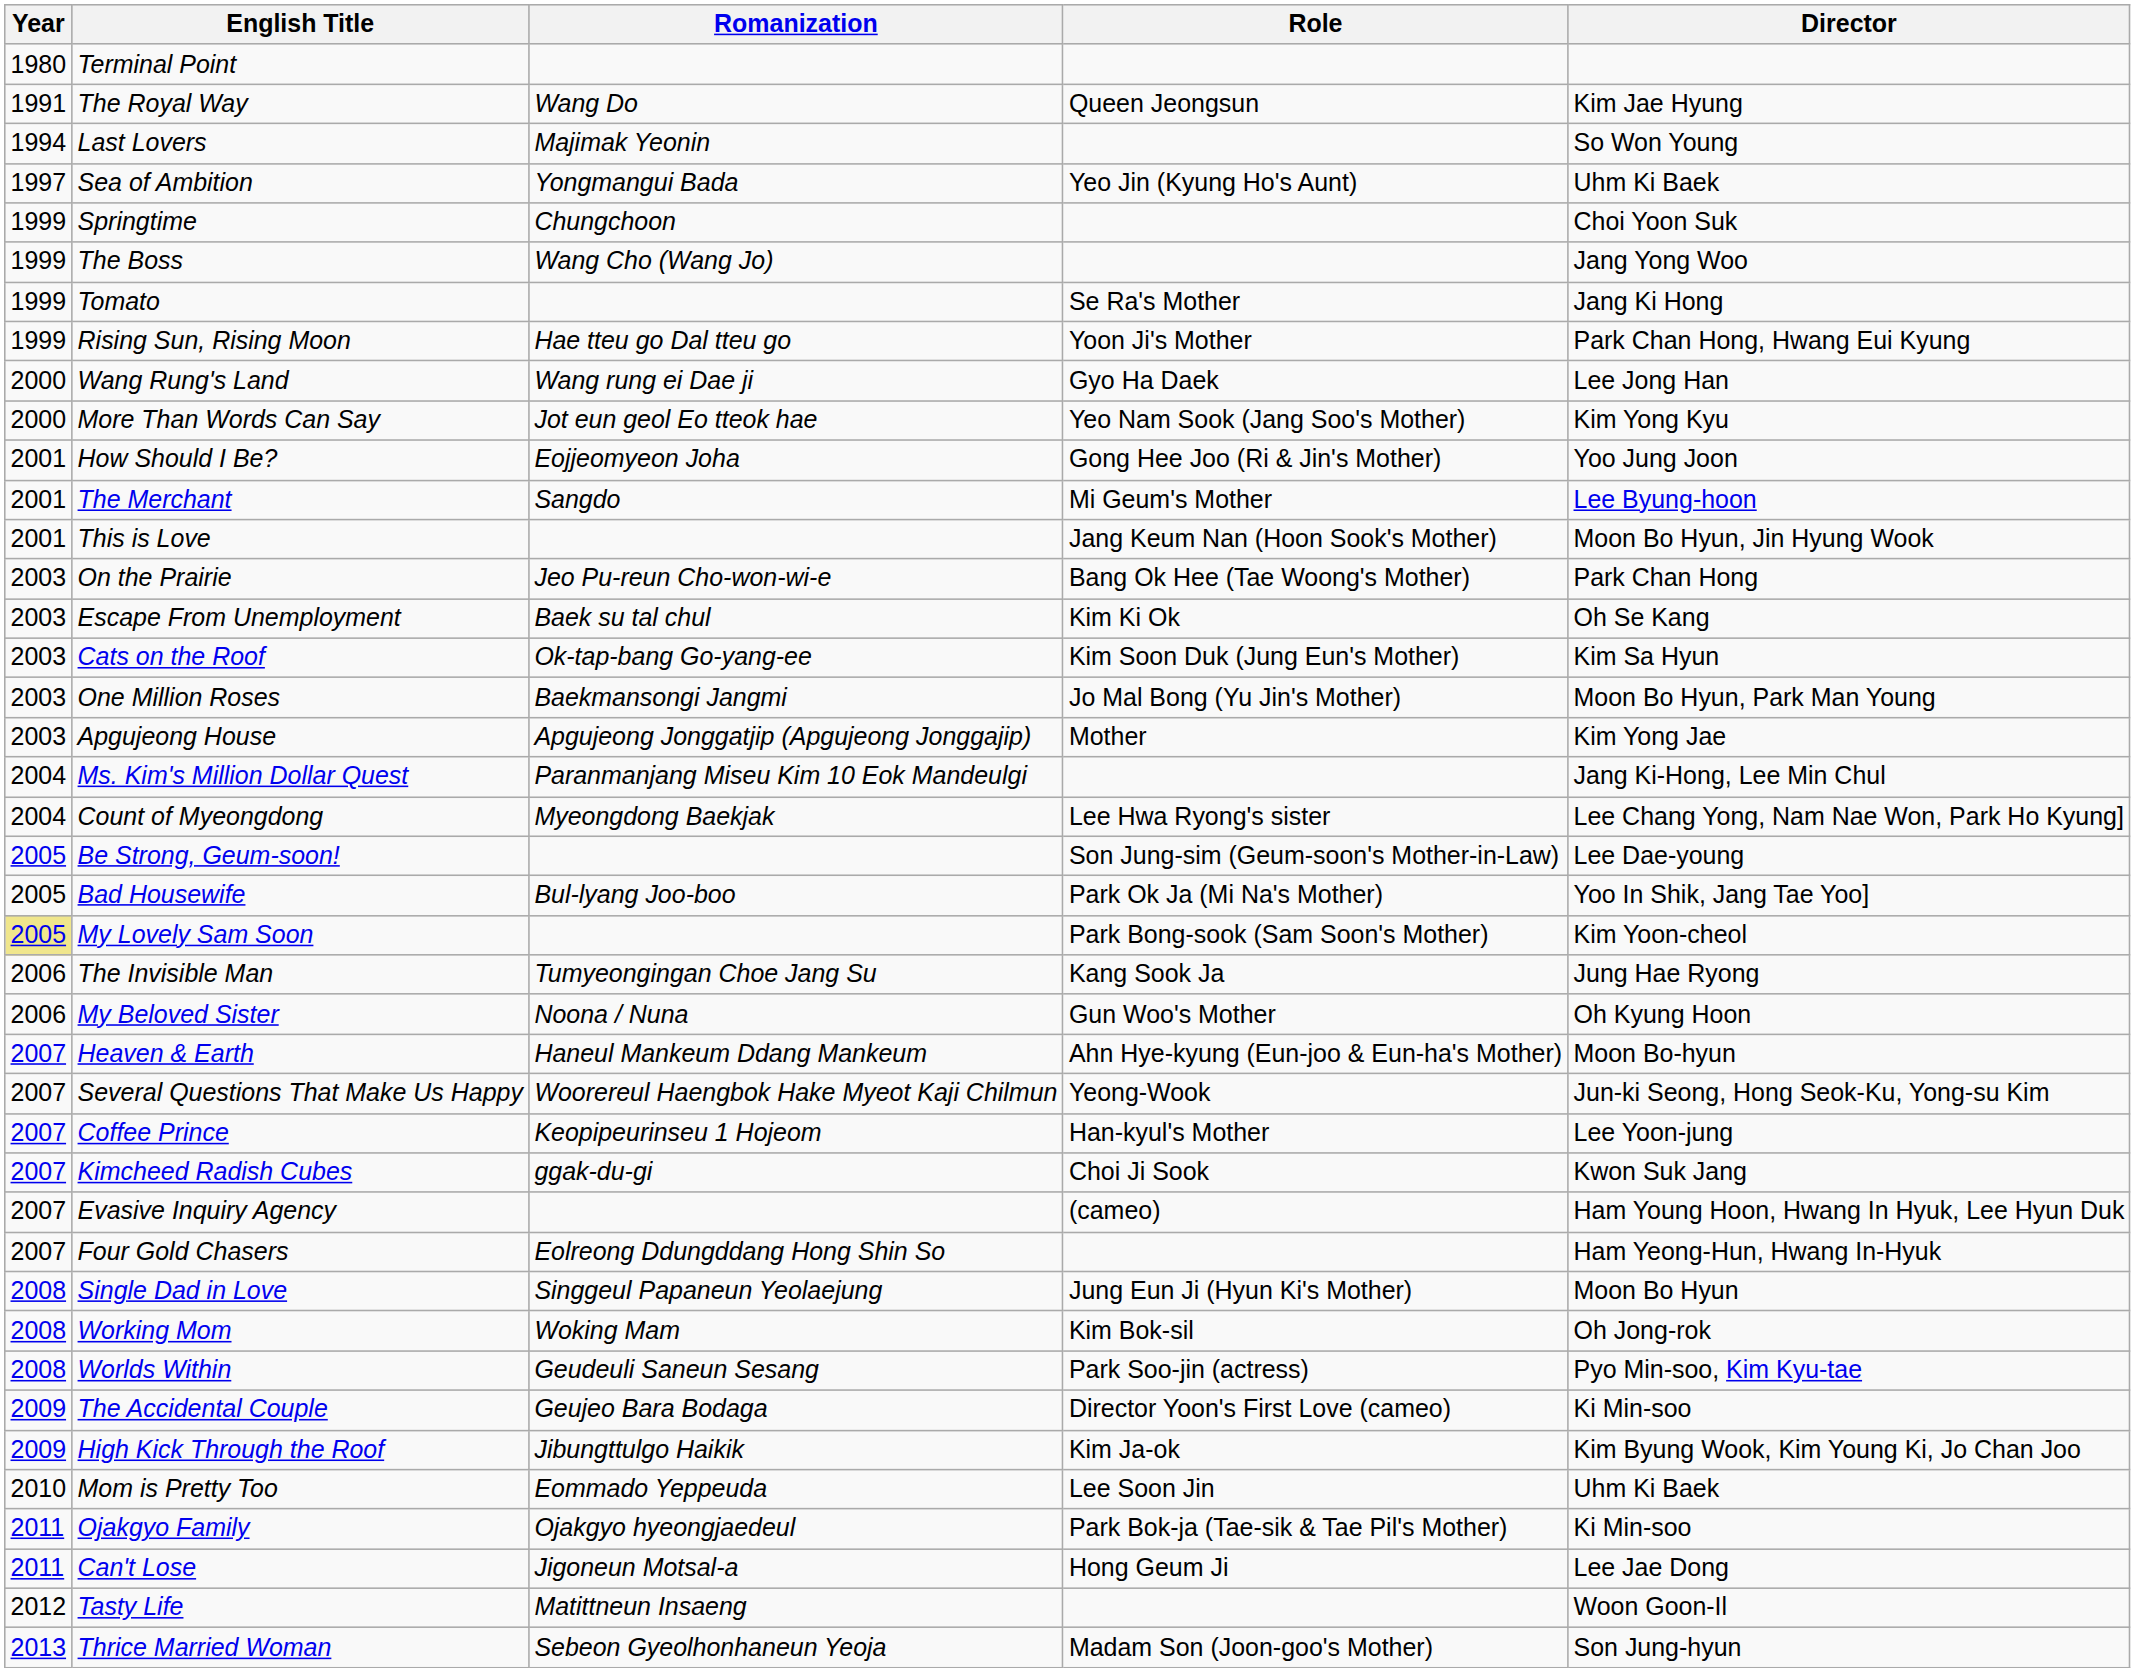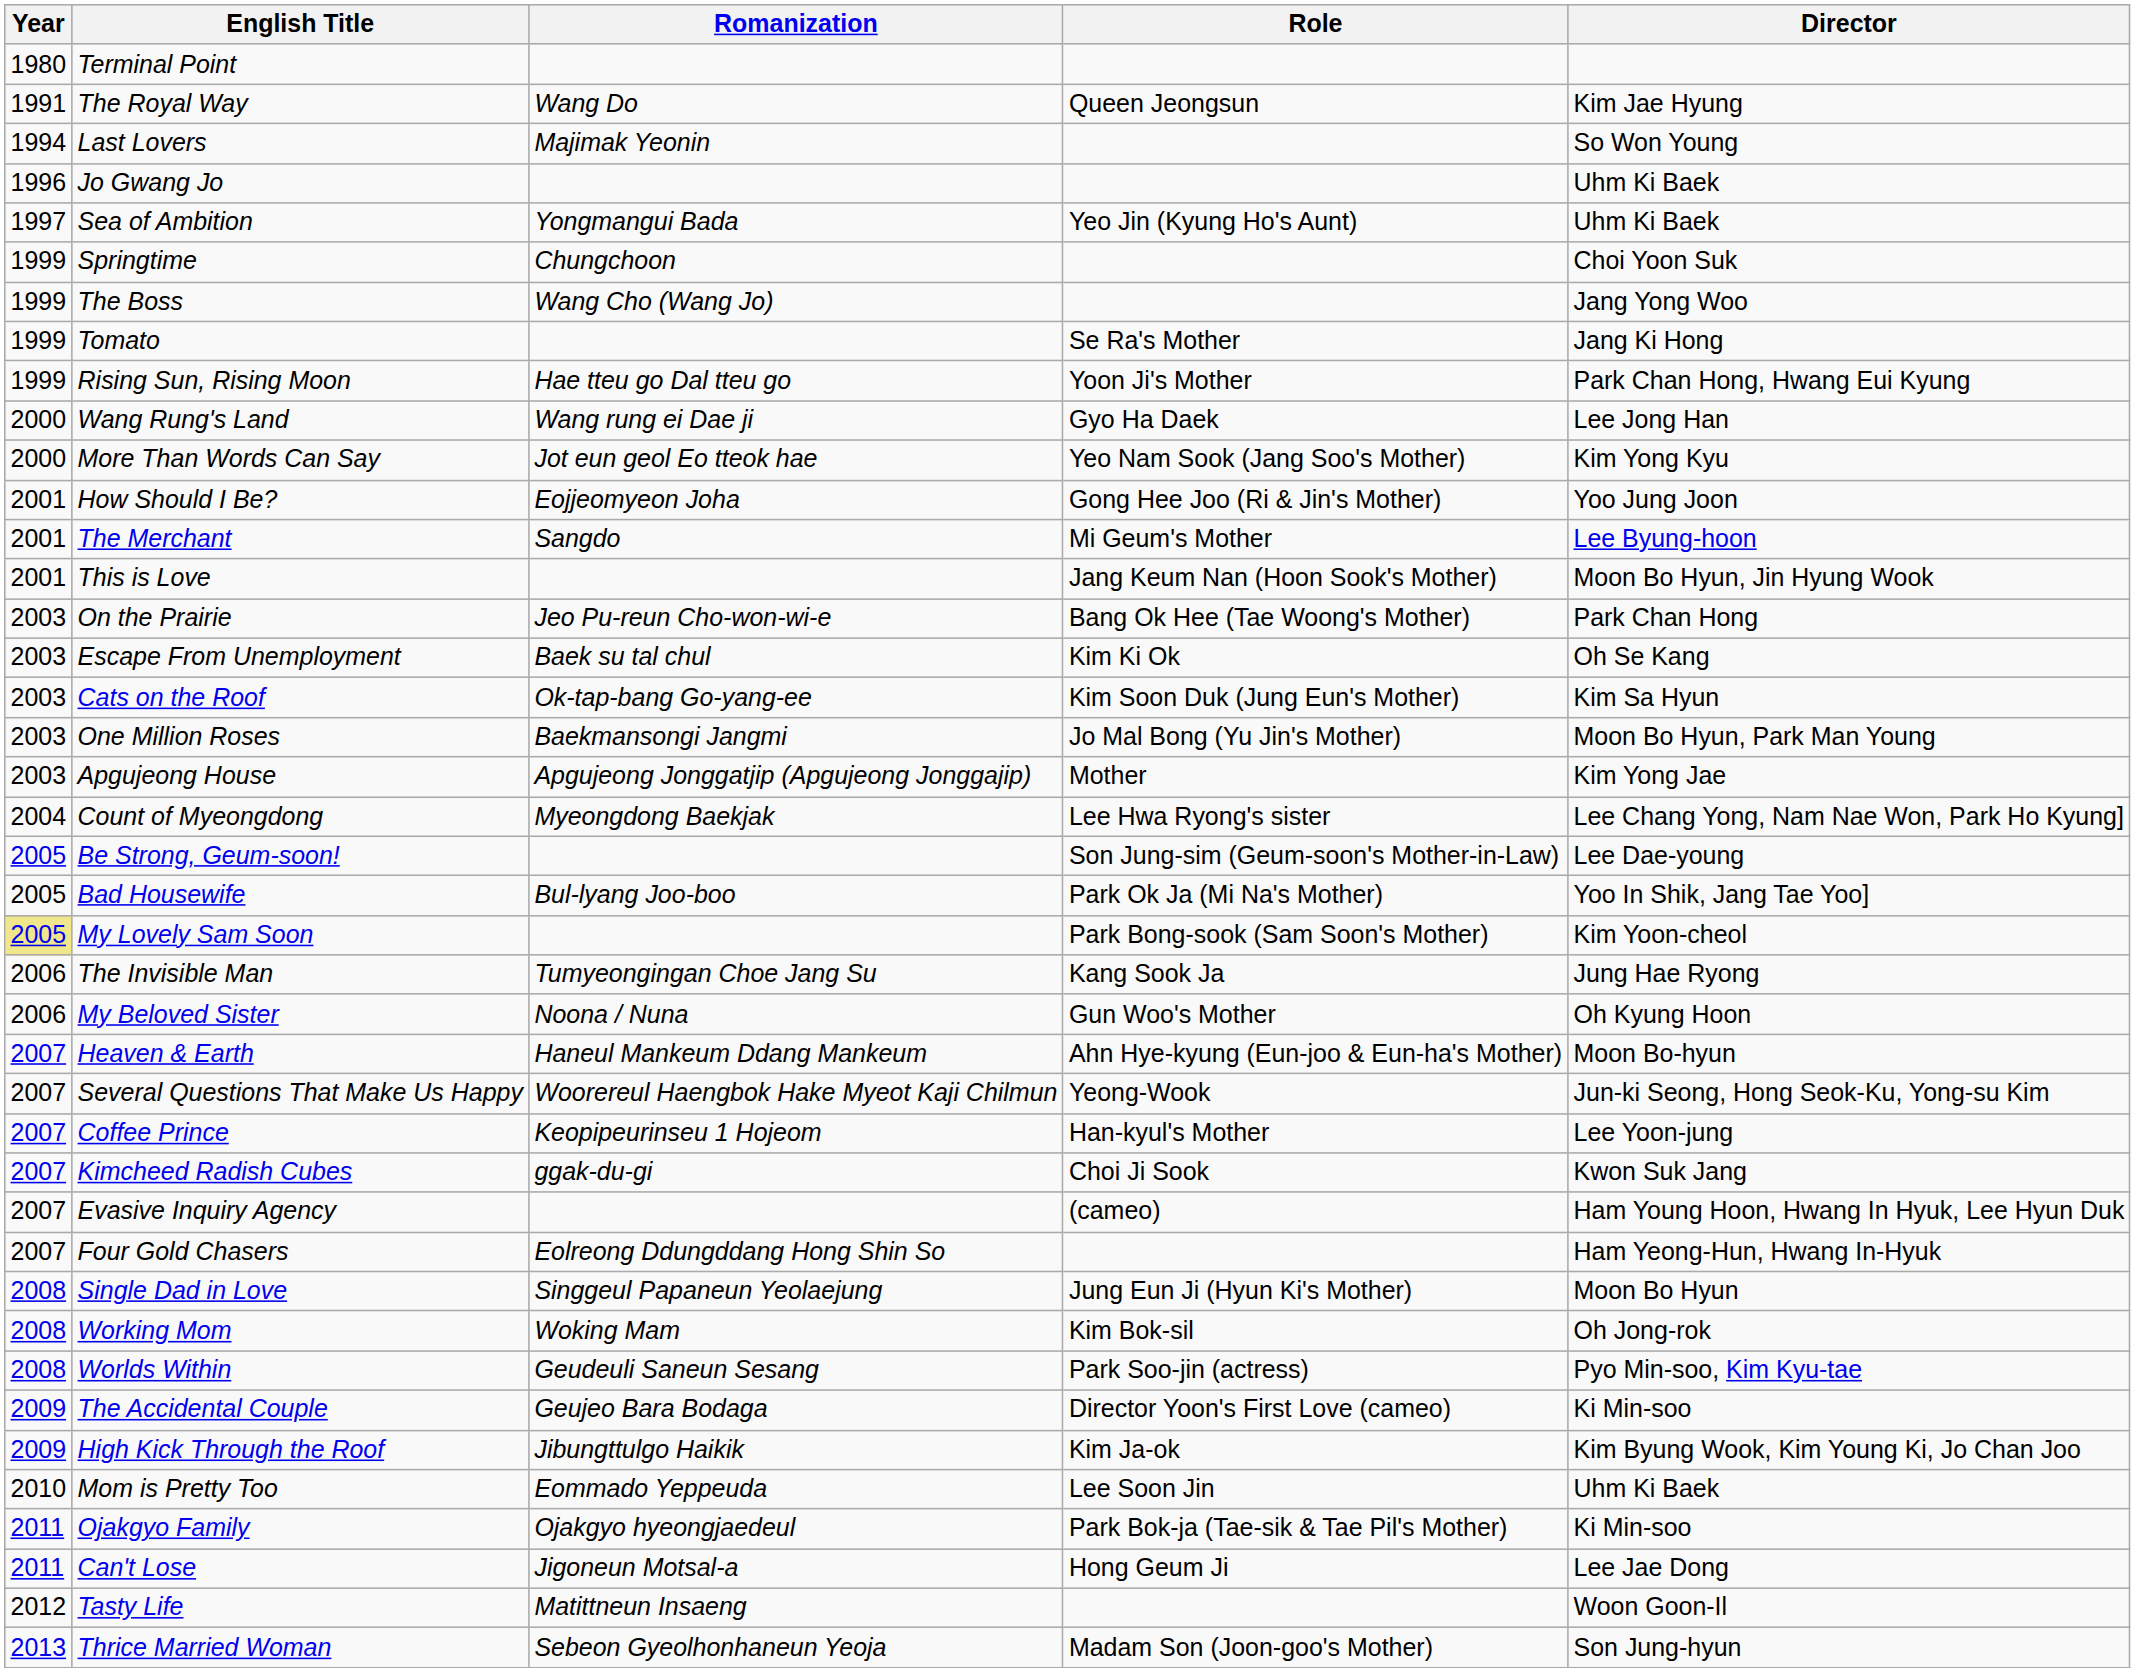 <table class="wikitable">
 <tr>
 <th>Year</th>
 <th>English Title</th>
 <th><a href='#'>Romanization</a></th>
 <th>Role</th>
 <th>Director</th>
 </tr>
 <tr>
 <td>1980</td>
 <td><em>Terminal Point</em></td>
 <td></td>
 <td></td>
 <td></td>
 </tr>
 <tr>
 <td>1991</td>
 <td><em>The Royal Way</em></td>
 <td><em>Wang Do</em></td>
 <td>Queen Jeongsun</td>
 <td>Kim Jae Hyung</td>
 </tr>
 <tr>
 <td>1994</td>
 <td><em>Last Lovers</em></td>
 <td><em>Majimak Yeonin</em></td>
 <td></td>
 <td>So Won Young</td>
+</tr>
+<tr>
+<td>1996</td>
+<td><em>Jo Gwang Jo</em></td>
+<td></td>
+<td></td>
+<td>Uhm Ki Baek</td>
 </tr>
 <tr>
 <td>1997</td>
 <td><em>Sea of Ambition</em></td>
 <td><em>Yongmangui Bada</em></td>
 <td>Yeo Jin (Kyung Ho's Aunt)</td>
 <td>Uhm Ki Baek</td>
 </tr>
 <tr>
 <td>1999</td>
 <td><em>Springtime</em></td>
 <td><em>Chungchoon</em></td>
 <td></td>
 <td>Choi Yoon Suk</td>
 </tr>
 <tr>
 <td>1999</td>
 <td><em>The Boss</em></td>
 <td><em>Wang Cho (Wang Jo)</em></td>
 <td></td>
 <td>Jang Yong Woo</td>
 </tr>
 <tr>
 <td>1999</td>
 <td><em>Tomato</em></td>
 <td></td>
 <td>Se Ra's Mother</td>
 <td>Jang Ki Hong</td>
 </tr>
 <tr>
 <td>1999</td>
 <td><em>Rising Sun, Rising Moon</em></td>
 <td><em>Hae tteu go Dal tteu go</em></td>
 <td>Yoon Ji's Mother</td>
 <td>Park Chan Hong, Hwang Eui Kyung</td>
 </tr>
 <tr>
 <td>2000</td>
 <td><em>Wang Rung's Land</em></td>
 <td><em>Wang rung ei Dae ji</em></td>
 <td>Gyo Ha Daek</td>
 <td>Lee Jong Han</td>
 </tr>
 <tr>
 <td>2000</td>
 <td><em>More Than Words Can Say</em></td>
 <td><em>Jot eun geol Eo tteok hae</em></td>
 <td>Yeo Nam Sook (Jang Soo's Mother)</td>
 <td>Kim Yong Kyu</td>
 </tr>
 <tr>
 <td>2001</td>
 <td><em>How Should I Be?</em></td>
 <td><em>Eojjeomyeon Joha</em></td>
 <td>Gong Hee Joo (Ri & Jin's Mother)</td>
 <td>Yoo Jung Joon</td>
 </tr>
 <tr>
 <td>2001</td>
 <td><em><a href='#'>The Merchant</a></em></td>
 <td><em>Sangdo</em></td>
 <td>Mi Geum's Mother</td>
 <td><a href='#'>Lee Byung-hoon</a></td>
 </tr>
 <tr>
 <td>2001</td>
 <td><em>This is Love</em></td>
 <td></td>
 <td>Jang Keum Nan (Hoon Sook's Mother)</td>
 <td>Moon Bo Hyun, Jin Hyung Wook</td>
 </tr>
 <tr>
 <td>2003</td>
 <td><em>On the Prairie</em></td>
 <td><em>Jeo Pu-reun Cho-won-wi-e</em></td>
 <td>Bang Ok Hee (Tae Woong's Mother)</td>
 <td>Park Chan Hong</td>
 </tr>
 <tr>
 <td>2003</td>
 <td><em>Escape From Unemployment</em></td>
 <td><em>Baek su tal chul</em></td>
 <td>Kim Ki Ok</td>
 <td>Oh Se Kang</td>
 </tr>
 <tr>
 <td>2003</td>
 <td><em><a href='#'>Cats on the Roof</a></em></td>
 <td><em>Ok-tap-bang Go-yang-ee</em></td>
 <td>Kim Soon Duk (Jung Eun's Mother)</td>
 <td>Kim Sa Hyun</td>
 </tr>
 <tr>
 <td>2003</td>
 <td><em>One Million Roses</em></td>
 <td><em>Baekmansongi Jangmi</em></td>
 <td>Jo Mal Bong (Yu Jin's Mother)</td>
 <td>Moon Bo Hyun, Park Man Young</td>
 </tr>
 <tr>
 <td>2003</td>
 <td><em>Apgujeong House</em></td>
 <td><em>Apgujeong Jonggatjip (Apgujeong Jonggajip)</em></td>
 <td>Mother</td>
 <td>Kim Yong Jae</td>
-</tr>
-<tr>
-<td>2004</td>
-<td><em><a href='#'>Ms. Kim's Million Dollar Quest</a></em></td>
-<td><em>Paranmanjang Miseu Kim 10 Eok Mandeulgi</em></td>
-<td></td>
-<td>Jang Ki-Hong, Lee Min Chul</td>
 </tr>
 <tr>
 <td>2004</td>
 <td><em>Count of Myeongdong</em></td>
 <td><em>Myeongdong Baekjak</em></td>
 <td>Lee Hwa Ryong's sister</td>
 <td>Lee Chang Yong, Nam Nae Won, Park Ho Kyung]</td>
 </tr>
 <tr>
 <td><a href='#'>2005</a></td>
 <td><em><a href='#'>Be Strong, Geum-soon!</a></em></td>
 <td></td>
 <td>Son Jung-sim (Geum-soon's Mother-in-Law)</td>
 <td>Lee Dae-young</td>
 </tr>
 <tr>
 <td>2005</td>
 <td><em><a href='#'>Bad Housewife</a></em></td>
 <td><em>Bul-lyang Joo-boo</em></td>
 <td>Park Ok Ja (Mi Na's Mother)</td>
 <td>Yoo In Shik, Jang Tae Yoo]</td>
 </tr>
 <tr>
 <td style="background: khaki;"><a href='#'>2005</a></td>
 <td><em><a href='#'>My Lovely Sam Soon</a></em></td>
 <td></td>
 <td>Park Bong-sook (Sam Soon's Mother)</td>
 <td>Kim Yoon-cheol</td>
 </tr>
 <tr>
 <td>2006</td>
 <td><em>The Invisible Man</em></td>
 <td><em>Tumyeongingan Choe Jang Su</em></td>
 <td>Kang Sook Ja</td>
 <td>Jung Hae Ryong</td>
 </tr>
 <tr>
 <td>2006</td>
 <td><em><a href='#'>My Beloved Sister</a></em></td>
 <td><em>Noona / Nuna</em></td>
 <td>Gun Woo's Mother</td>
 <td>Oh Kyung Hoon</td>
 </tr>
 <tr>
 <td><a href='#'>2007</a></td>
 <td><em><a href='#'>Heaven & Earth</a></em></td>
 <td><em>Haneul Mankeum Ddang Mankeum</em></td>
 <td>Ahn Hye-kyung (Eun-joo & Eun-ha's Mother)</td>
 <td>Moon Bo-hyun</td>
 </tr>
 <tr>
 <td>2007</td>
 <td><em>Several Questions That Make Us Happy</em></td>
 <td><em>Woorereul Haengbok Hake Myeot Kaji Chilmun</em></td>
 <td>Yeong-Wook</td>
 <td>Jun-ki Seong, Hong Seok-Ku, Yong-su Kim</td>
 </tr>
 <tr>
 <td><a href='#'>2007</a></td>
 <td><em><a href='#'>Coffee Prince</a></em></td>
 <td><em>Keopipeurinseu 1 Hojeom</em></td>
 <td>Han-kyul's Mother</td>
 <td>Lee Yoon-jung</td>
 </tr>
 <tr>
 <td><a href='#'>2007</a></td>
 <td><em><a href='#'>Kimcheed Radish Cubes</a></em></td>
 <td><em>ggak-du-gi</em></td>
 <td>Choi Ji Sook</td>
 <td>Kwon Suk Jang</td>
 </tr>
 <tr>
 <td>2007</td>
 <td><em>Evasive Inquiry Agency</em></td>
 <td></td>
 <td>(cameo)</td>
 <td>Ham Young Hoon, Hwang In Hyuk, Lee Hyun Duk</td>
 </tr>
 <tr>
 <td>2007</td>
 <td><em>Four Gold Chasers</em></td>
 <td><em>Eolreong Ddungddang Hong Shin So</em></td>
 <td></td>
 <td>Ham Yeong-Hun, Hwang In-Hyuk</td>
 </tr>
 <tr>
 <td><a href='#'>2008</a></td>
 <td><em><a href='#'>Single Dad in Love</a></em></td>
 <td><em>Singgeul Papaneun Yeolaejung</em></td>
 <td>Jung Eun Ji (Hyun Ki's Mother)</td>
 <td>Moon Bo Hyun</td>
 </tr>
 <tr>
 <td><a href='#'>2008</a></td>
 <td><em><a href='#'>Working Mom</a></em></td>
 <td><em>Woking Mam</em></td>
 <td>Kim Bok-sil</td>
 <td>Oh Jong-rok</td>
 </tr>
 <tr>
 <td><a href='#'>2008</a></td>
 <td><em><a href='#'>Worlds Within</a></em></td>
 <td><em>Geudeuli Saneun Sesang</em></td>
 <td>Park Soo-jin (actress)</td>
 <td>Pyo Min-soo, <a href='#'>Kim Kyu-tae</a></td>
 </tr>
 <tr>
 <td><a href='#'>2009</a></td>
 <td><em><a href='#'>The Accidental Couple</a></em></td>
 <td><em>Geujeo Bara Bodaga</em></td>
 <td>Director Yoon's First Love (cameo)</td>
 <td>Ki Min-soo</td>
 </tr>
 <tr>
 <td><a href='#'>2009</a></td>
 <td><em><a href='#'>High Kick Through the Roof</a></em></td>
 <td><em>Jibungttulgo Haikik</em></td>
 <td>Kim Ja-ok</td>
 <td>Kim Byung Wook, Kim Young Ki, Jo Chan Joo</td>
 </tr>
 <tr>
 <td>2010</td>
 <td><em>Mom is Pretty Too</em></td>
 <td><em>Eommado Yeppeuda</em></td>
 <td>Lee Soon Jin</td>
 <td>Uhm Ki Baek</td>
 </tr>
 <tr>
 <td><a href='#'>2011</a></td>
 <td><em><a href='#'>Ojakgyo Family</a></em></td>
 <td><em>Ojakgyo hyeongjaedeul</em></td>
 <td>Park Bok-ja (Tae-sik & Tae Pil's Mother)</td>
 <td>Ki Min-soo</td>
 </tr>
 <tr>
 <td><a href='#'>2011</a></td>
 <td><em><a href='#'>Can't Lose</a></em></td>
 <td><em>Jigoneun Motsal-a</em></td>
 <td>Hong Geum Ji</td>
 <td>Lee Jae Dong</td>
 </tr>
 <tr>
 <td>2012</td>
 <td><em><a href='#'>Tasty Life</a></em></td>
 <td><em>Matittneun Insaeng</em></td>
 <td></td>
 <td>Woon Goon-Il</td>
 </tr>
 <tr>
 <td><a href='#'>2013</a></td>
 <td><em><a href='#'>Thrice Married Woman</a></em></td>
 <td><em>Sebeon Gyeolhonhaneun Yeoja</em></td>
 <td>Madam Son (Joon-goo's Mother)</td>
 <td>Son Jung-hyun</td>
 </tr>
 </table>
